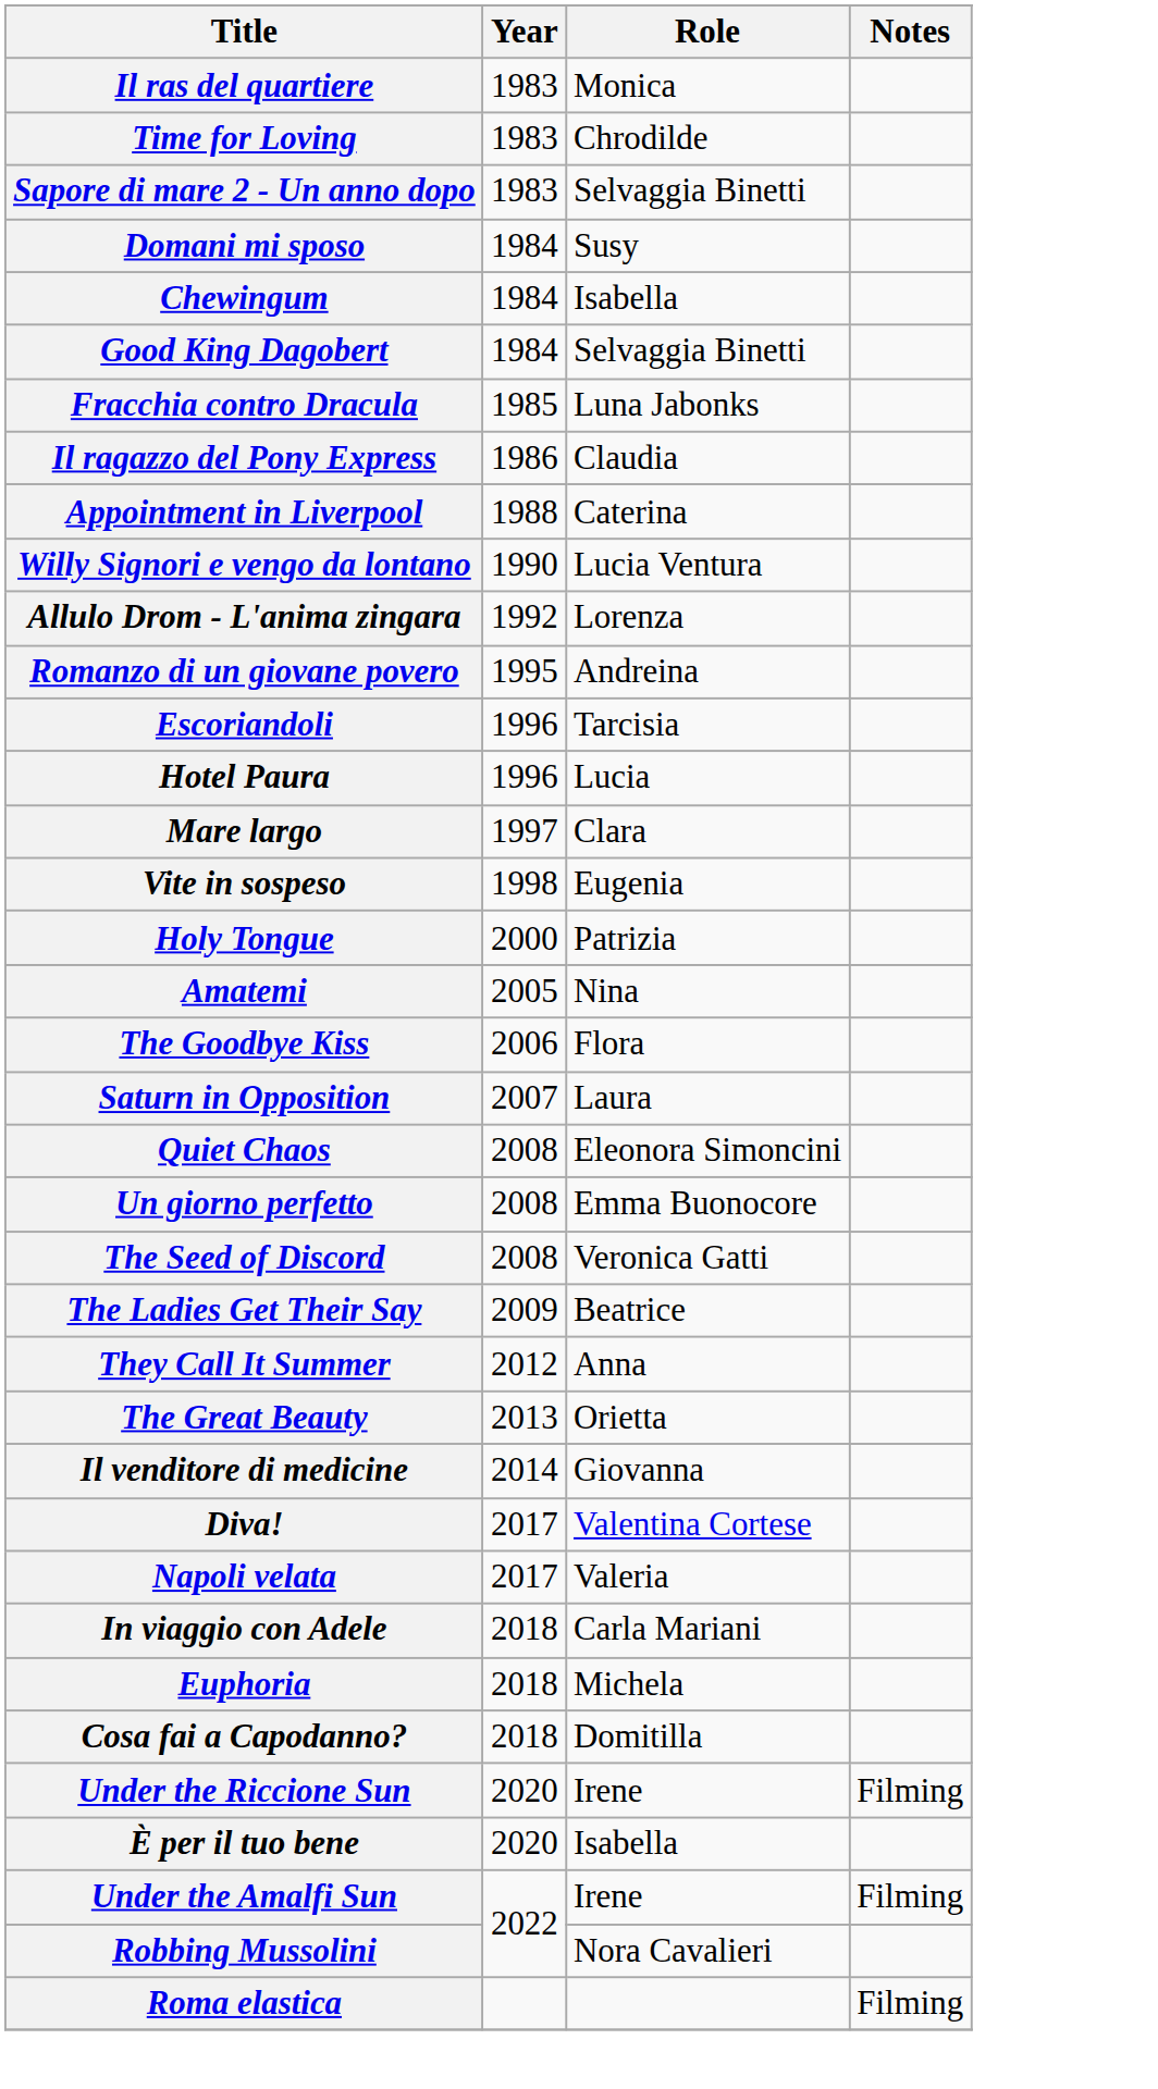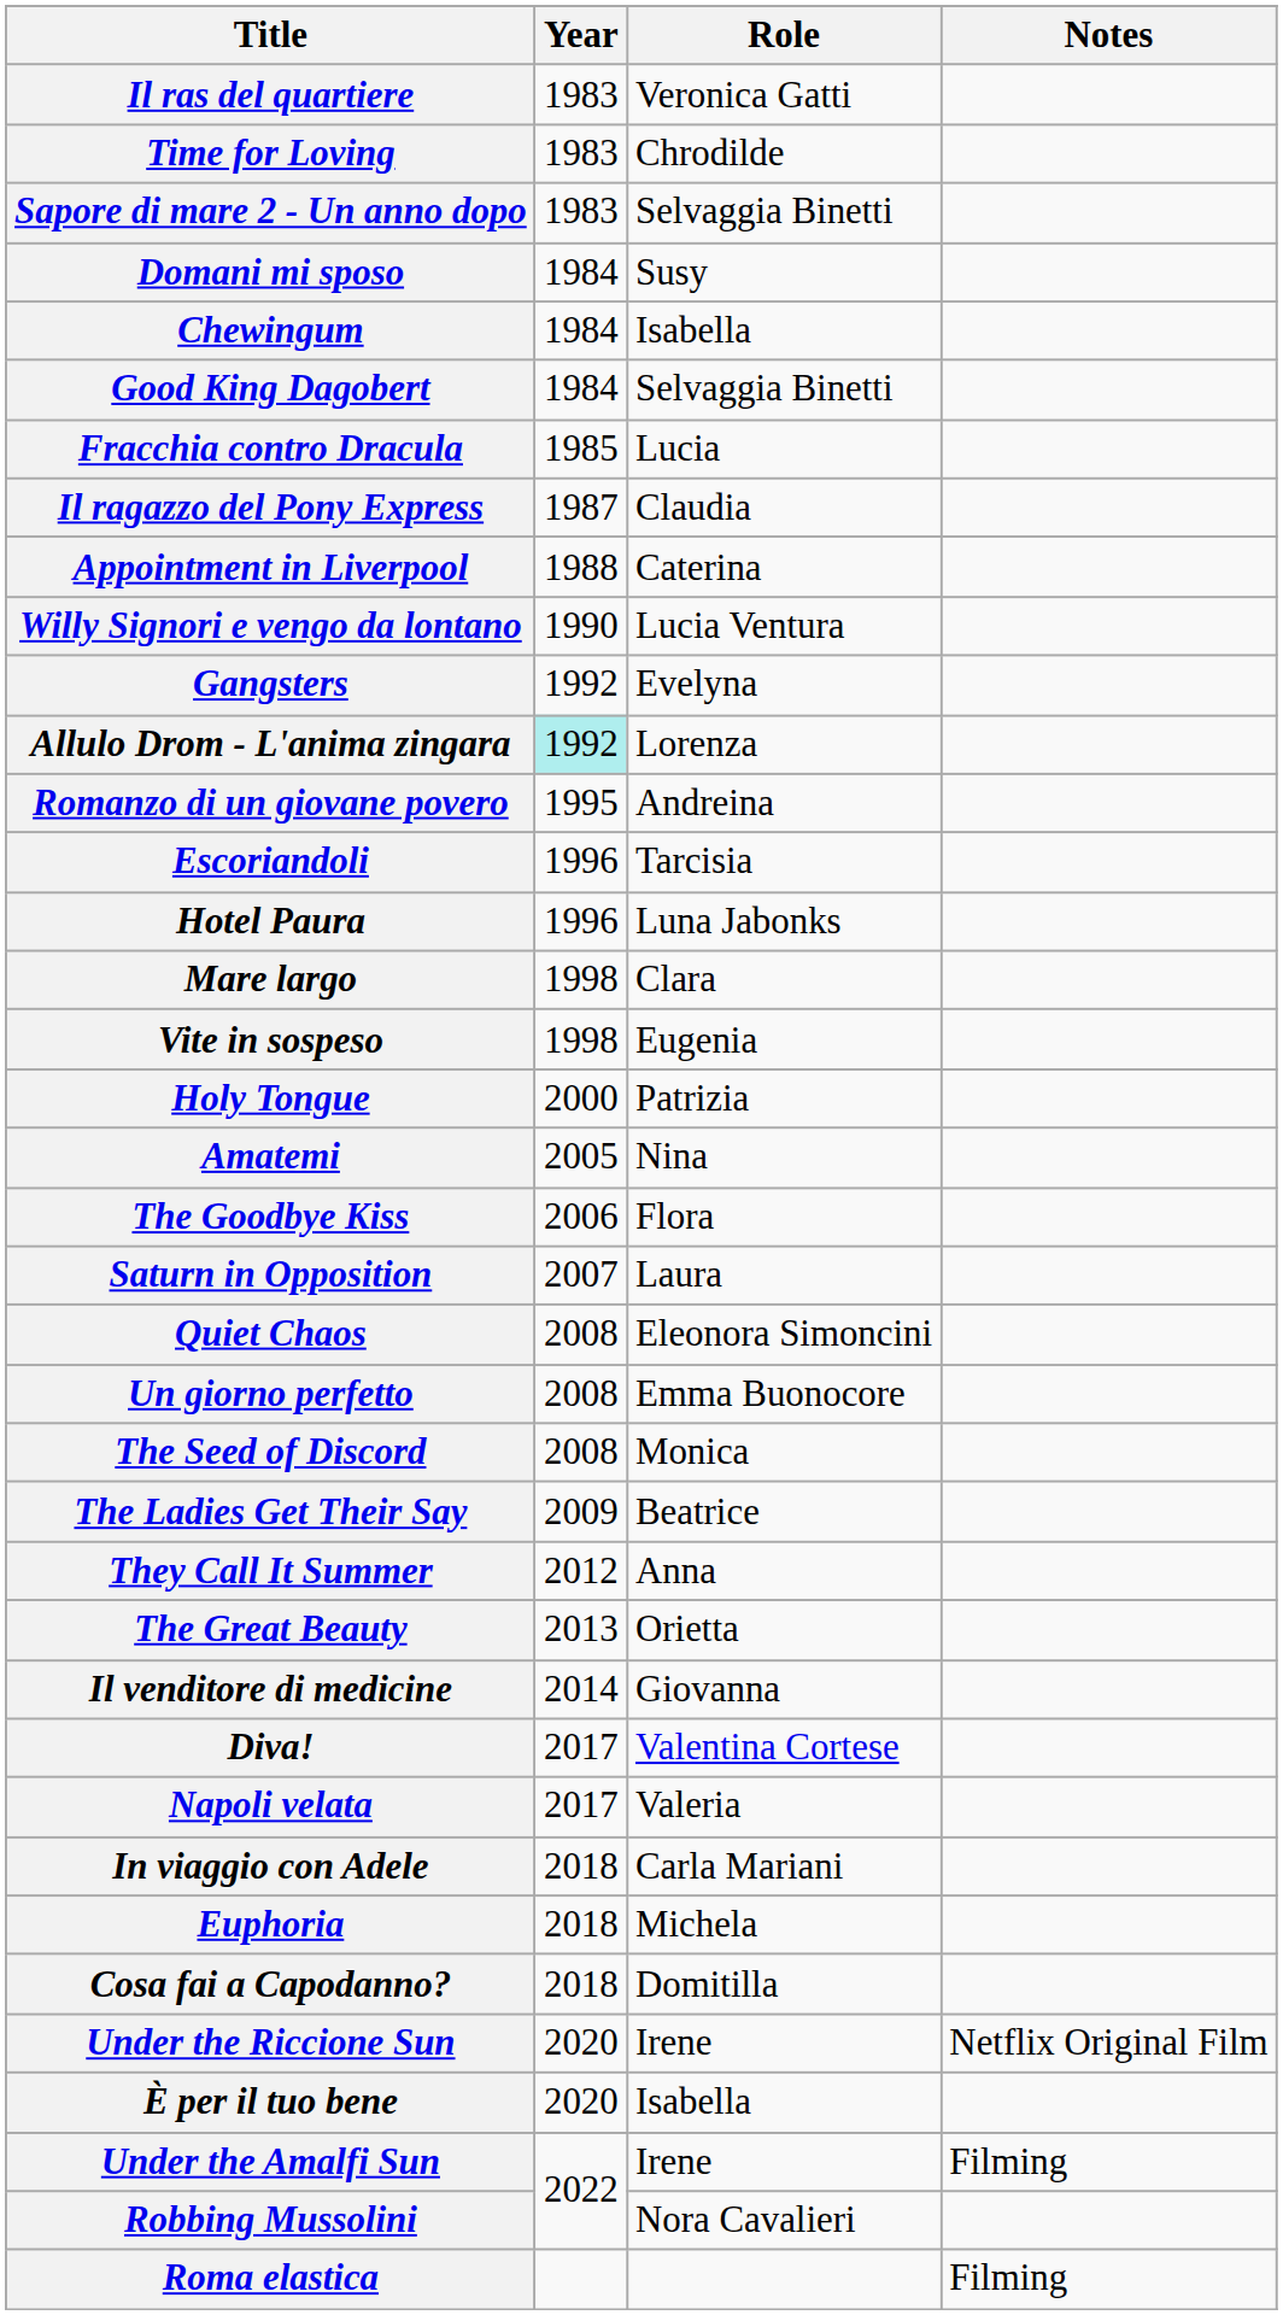 <table class="wikitable sortable">
 <tr>
 </tr>
 <tr>
 <th>Title</th>
 <th>Year</th>
 <th>Role</th>
 <th>Notes</th>
 </tr>
 <tr>
 <th><em><a href='#'>Il ras del quartiere</a></em></th>
 <td>1983</td>
-<td>Monica</td>
+<td>Veronica Gatti</td>
 <td></td>
 </tr>
 <tr>
 <th><em><a href='#'>Time for Loving</a></em></th>
 <td>1983</td>
 <td>Chrodilde</td>
 <td></td>
 </tr>
 <tr>
 <th><em><a href='#'>Sapore di mare 2 - Un anno dopo</a></em></th>
 <td>1983</td>
 <td>Selvaggia Binetti</td>
 <td></td>
 </tr>
 <tr>
 <th><em><a href='#'>Domani mi sposo</a></em></th>
 <td>1984</td>
 <td>Susy</td>
 <td></td>
 </tr>
 <tr>
 <th><em><a href='#'>Chewingum</a></em></th>
 <td>1984</td>
 <td>Isabella</td>
 <td></td>
 </tr>
 <tr>
 <th><em><a href='#'>Good King Dagobert</a></em></th>
 <td>1984</td>
 <td>Selvaggia Binetti</td>
 <td></td>
 </tr>
 <tr>
 <th><em><a href='#'>Fracchia contro Dracula</a></em></th>
 <td>1985</td>
-<td>Luna Jabonks</td>
+<td>Lucia</td>
 <td></td>
 </tr>
 <tr>
 <th><em><a href='#'>Il ragazzo del Pony Express</a></em></th>
-<td>1986</td>
+<td>1987</td>
 <td>Claudia</td>
 <td></td>
 </tr>
 <tr>
 <th><em><a href='#'>Appointment in Liverpool</a></em></th>
 <td>1988</td>
 <td>Caterina</td>
 <td></td>
 </tr>
 <tr>
 <th><em><a href='#'>Willy Signori e vengo da lontano</a></em></th>
 <td>1990</td>
 <td>Lucia Ventura</td>
 <td></td>
 </tr>
 <tr>
+<th><em><a href='#'>Gangsters</a></em></th>
+<td>1992</td>
+<td>Evelyna</td>
+<td></td>
+</tr>
+<tr>
 <th><em>Allulo Drom - L'anima zingara</em></th>
-<td>1992</td>
+<td style="background: paleturquoise;">1992</td>
 <td>Lorenza</td>
 <td></td>
 </tr>
 <tr>
 <th><em><a href='#'>Romanzo di un giovane povero</a></em></th>
 <td>1995</td>
 <td>Andreina</td>
 <td></td>
 </tr>
 <tr>
 <th><em><a href='#'>Escoriandoli</a></em></th>
 <td>1996</td>
 <td>Tarcisia</td>
 <td></td>
 </tr>
 <tr>
 <th><em>Hotel Paura</em></th>
 <td>1996</td>
-<td>Lucia</td>
+<td>Luna Jabonks</td>
 <td></td>
 </tr>
 <tr>
 <th><em>Mare largo</em></th>
-<td>1997</td>
+<td>1998</td>
 <td>Clara</td>
 <td></td>
 </tr>
 <tr>
 <th><em>Vite in sospeso</em></th>
 <td>1998</td>
 <td>Eugenia</td>
 <td></td>
 </tr>
 <tr>
 <th><em><a href='#'>Holy Tongue</a></em></th>
 <td>2000</td>
 <td>Patrizia</td>
 <td></td>
 </tr>
 <tr>
 <th><em><a href='#'>Amatemi</a></em></th>
 <td>2005</td>
 <td>Nina</td>
 <td></td>
 </tr>
 <tr>
 <th><em><a href='#'>The Goodbye Kiss</a></em></th>
 <td>2006</td>
 <td>Flora</td>
 <td></td>
 </tr>
 <tr>
 <th><em><a href='#'>Saturn in Opposition</a></em></th>
 <td>2007</td>
 <td>Laura</td>
 <td></td>
 </tr>
 <tr>
 <th><em><a href='#'>Quiet Chaos</a></em></th>
 <td>2008</td>
 <td>Eleonora Simoncini</td>
 <td></td>
 </tr>
 <tr>
 <th><em><a href='#'>Un giorno perfetto</a></em></th>
 <td>2008</td>
 <td>Emma Buonocore</td>
 <td></td>
 </tr>
 <tr>
 <th><em><a href='#'>The Seed of Discord</a></em></th>
 <td>2008</td>
-<td>Veronica Gatti</td>
+<td>Monica</td>
 <td></td>
 </tr>
 <tr>
 <th><em><a href='#'>The Ladies Get Their Say</a></em></th>
 <td>2009</td>
 <td>Beatrice</td>
 <td></td>
 </tr>
 <tr>
 <th><em><a href='#'>They Call It Summer</a></em></th>
 <td>2012</td>
 <td>Anna</td>
 <td></td>
 </tr>
 <tr>
 <th><em><a href='#'>The Great Beauty</a></em></th>
 <td>2013</td>
 <td>Orietta</td>
 <td></td>
 </tr>
 <tr>
 <th><em>Il venditore di medicine</em></th>
 <td>2014</td>
 <td>Giovanna</td>
 <td></td>
 </tr>
 <tr>
 <th><em>Diva!</em></th>
 <td>2017</td>
 <td><a href='#'>Valentina Cortese</a></td>
 <td></td>
 </tr>
 <tr>
 <th><em><a href='#'>Napoli velata</a></em></th>
 <td>2017</td>
 <td>Valeria</td>
 <td></td>
 </tr>
 <tr>
 <th><em>In viaggio con Adele</em></th>
 <td>2018</td>
 <td>Carla Mariani</td>
 <td></td>
 </tr>
 <tr>
 <th><em><a href='#'>Euphoria</a></em></th>
 <td>2018</td>
 <td>Michela</td>
 <td></td>
 </tr>
 <tr>
 <th><em>Cosa fai a Capodanno?</em></th>
 <td>2018</td>
 <td>Domitilla</td>
 <td></td>
 </tr>
 <tr>
 <th><em><a href='#'>Under the Riccione Sun</a></em></th>
 <td>2020</td>
 <td>Irene</td>
-<td>Filming</td>
+<td>Netflix Original Film</td>
 </tr>
 <tr>
 <th><em>È per il tuo bene</em></th>
 <td>2020</td>
 <td>Isabella</td>
 <td></td>
 </tr>
 <tr>
 <th><em><a href='#'>Under the Amalfi Sun</a></em></th>
 <td rowspan="2">2022</td>
 <td>Irene</td>
 <td>Filming</td>
 </tr>
 <tr>
 <th><em><a href='#'>Robbing Mussolini</a></em></th>
 <td>Nora Cavalieri</td>
 <td></td>
 </tr>
 <tr>
 <th><em><a href='#'>Roma elastica</a></em></th>
 <td></td>
 <td></td>
 <td>Filming</td>
 </tr>
 <tr>
 </tr>
 </table>
